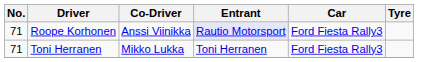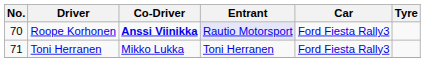 <table class="wikitable" style="font-size: 85%;">
 <tr>
 <th>No.</th>
 <th>Driver</th>
 <th>Co-Driver</th>
 <th>Entrant</th>
 <th>Car</th>
 <th>Tyre</th>
 </tr>
 <tr>
-<td align="center">71</td>
+<td align="center">70</td>
 <td> <a href='#'>Roope Korhonen</a></td>
-<td> <a href='#'>Anssi Viinikka</a></td>
+<td><strong> <a href='#'>Anssi Viinikka</a></strong></td>
 <td style="background: lavender;"> <a href='#'>Rautio Motorsport</a></td>
 <td><a href='#'>Ford Fiesta Rally3</a></td>
 <td align="center"></td>
 </tr>
 <tr>
 <td align="center">71</td>
 <td> <a href='#'>Toni Herranen</a></td>
 <td> <a href='#'>Mikko Lukka</a></td>
 <td> <a href='#'>Toni Herranen</a></td>
 <td><a href='#'>Ford Fiesta Rally3</a></td>
 <td align="center"></td>
 </tr>
 <tr>
 </tr>
 </table>
